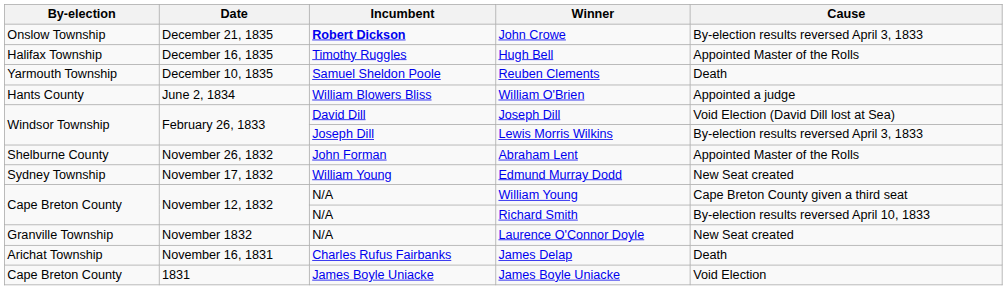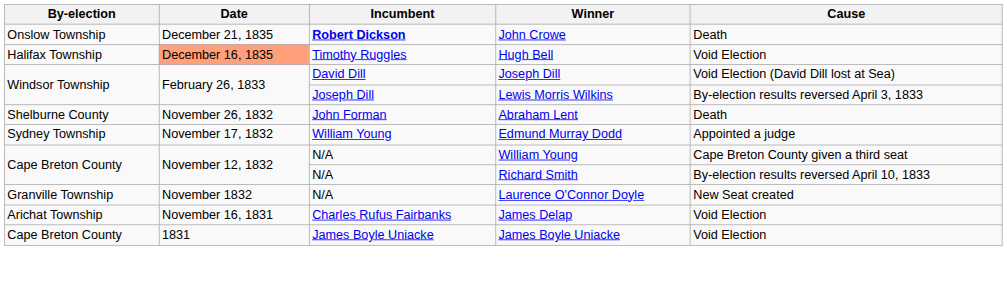 <table class=wikitable style="width:100%">
 <tr>
 <th>By-election</th>
 <th>Date</th>
 <th>Incumbent</th>
 <th>Winner</th>
 <th>Cause</th>
 </tr>
 <tr>
 <td>Onslow Township</td>
 <td>December 21, 1835</td>
 <td><strong><a href='#'>Robert Dickson</a></strong></td>
 <td><a href='#'>John Crowe</a></td>
-<td>By-election results reversed April 3, 1833</td>
+<td>Death</td>
 </tr>
 <tr>
 <td>Halifax Township</td>
-<td>December 16, 1835</td>
+<td style="background: lightsalmon;">December 16, 1835</td>
 <td><a href='#'>Timothy Ruggles</a></td>
 <td><a href='#'>Hugh Bell</a></td>
-<td>Appointed Master of the Rolls</td>
-</tr>
-<tr>
-<td>Yarmouth Township</td>
-<td>December 10, 1835</td>
-<td><a href='#'>Samuel Sheldon Poole</a></td>
-<td><a href='#'>Reuben Clements</a></td>
-<td>Death</td>
-</tr>
-<tr>
-<td>Hants County</td>
-<td>June 2, 1834</td>
-<td><a href='#'>William Blowers Bliss</a></td>
-<td><a href='#'>William O'Brien</a></td>
-<td>Appointed a judge</td>
+<td>Void Election</td>
 </tr>
 <tr>
 <td rowspan=2>Windsor Township</td>
 <td rowspan=2>February 26, 1833</td>
 <td><a href='#'>David Dill</a></td>
 <td><a href='#'>Joseph Dill</a></td>
 <td>Void Election (David Dill lost at Sea)</td>
 </tr>
 <tr>
 <td><a href='#'>Joseph Dill</a></td>
 <td><a href='#'>Lewis Morris Wilkins</a></td>
 <td>By-election results reversed April 3, 1833</td>
 </tr>
 <tr>
 <td>Shelburne County</td>
 <td>November 26, 1832</td>
 <td><a href='#'>John Forman</a></td>
 <td><a href='#'>Abraham Lent</a></td>
-<td>Appointed Master of the Rolls</td>
+<td>Death</td>
 </tr>
 <tr>
 <td>Sydney Township</td>
 <td>November 17, 1832</td>
 <td><a href='#'>William Young</a></td>
 <td><a href='#'>Edmund Murray Dodd</a></td>
-<td>New Seat created</td>
+<td>Appointed a judge</td>
 </tr>
 <tr>
 <td rowspan=2>Cape Breton County</td>
 <td rowspan=2>November 12, 1832</td>
 <td>N/A</td>
 <td><a href='#'>William Young</a></td>
 <td>Cape Breton County given a third seat</td>
 </tr>
 <tr>
 <td>N/A</td>
 <td><a href='#'>Richard Smith</a></td>
 <td>By-election results reversed April 10, 1833</td>
 </tr>
 <tr>
 <td>Granville Township</td>
 <td>November 1832</td>
 <td>N/A</td>
 <td><a href='#'>Laurence O'Connor Doyle</a></td>
 <td>New Seat created</td>
 </tr>
 <tr>
 <td>Arichat Township</td>
 <td>November 16, 1831</td>
 <td><a href='#'>Charles Rufus Fairbanks</a></td>
 <td><a href='#'>James Delap</a></td>
-<td>Death</td>
+<td>Void Election</td>
 </tr>
 <tr>
 <td>Cape Breton County</td>
 <td>1831</td>
 <td><a href='#'>James Boyle Uniacke</a></td>
 <td><a href='#'>James Boyle Uniacke</a></td>
 <td>Void Election</td>
 </tr>
 </table>
